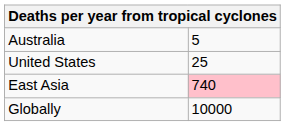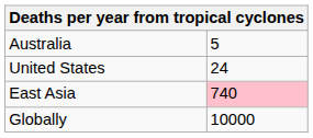 <table class=wikitable align="right">
 <tr>
 <th colspan=2>Deaths per year from tropical cyclones</th>
 </tr>
 <tr>
 <td>Australia</td>
 <td>5</td>
 </tr>
 <tr>
 <td>United States</td>
-<td>25</td>
+<td>24</td>
 </tr>
 <tr>
 <td>East Asia</td>
 <td style="background: pink;">740</td>
 </tr>
 <tr>
 <td>Globally</td>
 <td>10000</td>
 </tr>
 </table>
